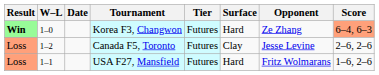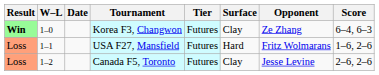 <table class="sortable wikitable">
 <tr>
 <th>Result</th>
 <th class="unsortable">W–L</th>
 <th>Date</th>
 <th>Tournament</th>
 <th>Tier</th>
 <th>Surface</th>
 <th>Opponent</th>
 <th class="unsortable">Score</th>
 </tr>
 <tr>
 <td bgcolor=98FB98><strong>Win</strong></td>
 <td><small>1–0</small></td>
 <td></td>
 <td style="background:#cffcff;">Korea F3, <a href='#'>Changwon</a></td>
 <td style="background:#cffcff;">Futures</td>
+<td>Clay</td>
+<td> <a href='#'>Ze Zhang</a></td>
+<td>6–4, 6–3</td>
+</tr>
+<tr>
+<td bgcolor=FFA07A>Loss</td>
+<td><small>1–1</small></td>
+<td></td>
+<td style="background:#cffcff;">USA F27, <a href='#'>Mansfield</a></td>
+<td style="background:#cffcff;">Futures</td>
 <td>Hard</td>
-<td> <a href='#'>Ze Zhang</a></td>
-<td style="background: lightsalmon;">6–4, 6–3</td>
+<td> <a href='#'>Fritz Wolmarans</a></td>
+<td>1–6, 2–6</td>
 </tr>
 <tr>
 <td bgcolor=FFA07A>Loss</td>
 <td><small>1–2</small></td>
 <td></td>
 <td style="background:#cffcff;">Canada F5, <a href='#'>Toronto</a></td>
 <td style="background:#cffcff;">Futures</td>
 <td>Clay</td>
 <td> <a href='#'>Jesse Levine</a></td>
 <td>2–6, 2–6</td>
 </tr>
-<tr>
-<td bgcolor=FFA07A>Loss</td>
-<td><small>1–1</small></td>
-<td></td>
-<td style="background:#cffcff;">USA F27, <a href='#'>Mansfield</a></td>
-<td style="background:#cffcff;">Futures</td>
-<td>Hard</td>
-<td> <a href='#'>Fritz Wolmarans</a></td>
-<td>1–6, 2–6</td>
-</tr>
 </table>
